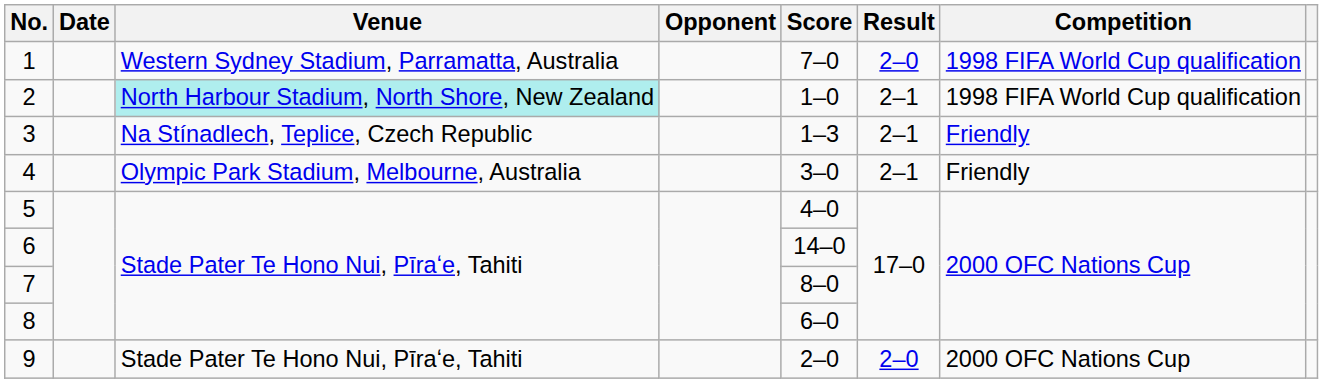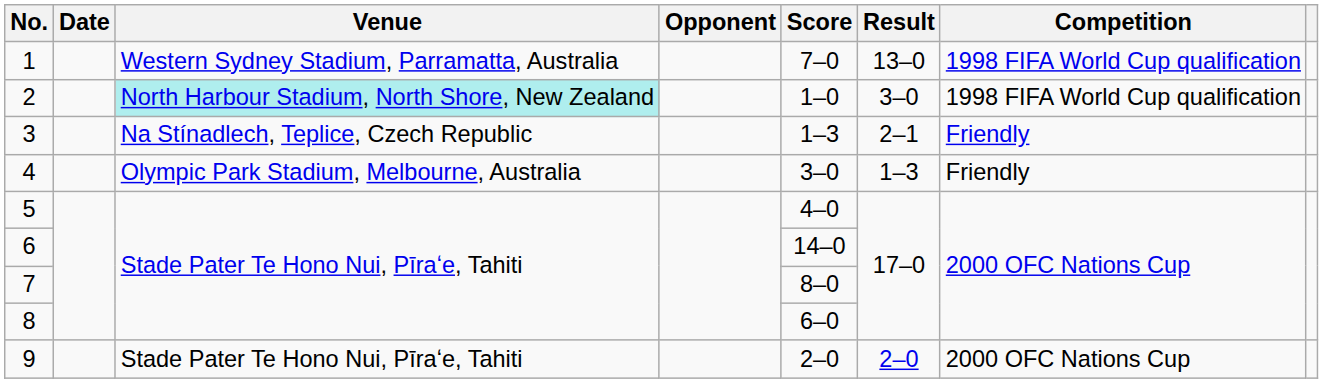 <table class="wikitable sortable">
 <tr>
 <th scope="col">No.</th>
 <th scope="col">Date</th>
 <th scope="col">Venue</th>
 <th scope="col">Opponent</th>
 <th scope="col">Score</th>
 <th scope="col">Result</th>
 <th scope="col">Competition</th>
 <th scope="col" class="unsortable"></th>
 </tr>
 <tr>
 <td style="text-align:center">1</td>
 <td></td>
 <td><a href='#'>Western Sydney Stadium</a>, <a href='#'>Parramatta</a>, Australia</td>
 <td></td>
 <td style="text-align:center">7–0</td>
-<td style="text-align:center"><a href='#'>2–0</a></td>
+<td style="text-align:center">13–0</td>
 <td><a href='#'>1998 FIFA World Cup qualification</a></td>
 <td></td>
 </tr>
 <tr>
 <td style="text-align:center">2</td>
 <td></td>
 <td style="background: paleturquoise;"><a href='#'>North Harbour Stadium</a>, <a href='#'>North Shore</a>, New Zealand</td>
 <td></td>
 <td style="text-align:center">1–0</td>
-<td style="text-align:center">2–1</td>
+<td style="text-align:center">3–0</td>
 <td>1998 FIFA World Cup qualification</td>
 <td></td>
 </tr>
 <tr>
 <td style="text-align:center">3</td>
 <td></td>
 <td><a href='#'>Na Stínadlech</a>, <a href='#'>Teplice</a>, Czech Republic</td>
 <td></td>
 <td style="text-align:center">1–3</td>
 <td style="text-align:center">2–1</td>
 <td><a href='#'>Friendly</a></td>
 <td></td>
 </tr>
 <tr>
 <td style="text-align:center">4</td>
 <td></td>
 <td><a href='#'>Olympic Park Stadium</a>, <a href='#'>Melbourne</a>, Australia</td>
 <td></td>
 <td style="text-align:center">3–0</td>
-<td style="text-align:center">2–1</td>
+<td style="text-align:center">1–3</td>
 <td>Friendly</td>
 <td></td>
 </tr>
 <tr>
 <td style="text-align:center">5</td>
 <td rowspan="4"></td>
 <td rowspan="4"><a href='#'>Stade Pater Te Hono Nui</a>, <a href='#'>Pīraʻe</a>, Tahiti</td>
 <td rowspan="4"></td>
 <td style="text-align:center">4–0</td>
 <td rowspan="4" style="text-align:center">17–0</td>
 <td rowspan="4"><a href='#'>2000 OFC Nations Cup</a></td>
 <td rowspan="4"></td>
 </tr>
 <tr>
 <td style="text-align:center">6</td>
 <td style="text-align:center">14–0</td>
 </tr>
 <tr>
 <td style="text-align:center">7</td>
 <td style="text-align:center">8–0</td>
 </tr>
 <tr>
 <td style="text-align:center">8</td>
 <td style="text-align:center">6–0</td>
 </tr>
 <tr>
 <td style="text-align:center">9</td>
 <td></td>
 <td>Stade Pater Te Hono Nui, Pīraʻe, Tahiti</td>
 <td></td>
 <td style="text-align:center">2–0</td>
 <td style="text-align:center"><a href='#'>2–0</a></td>
 <td>2000 OFC Nations Cup</td>
 <td></td>
 </tr>
 </table>
